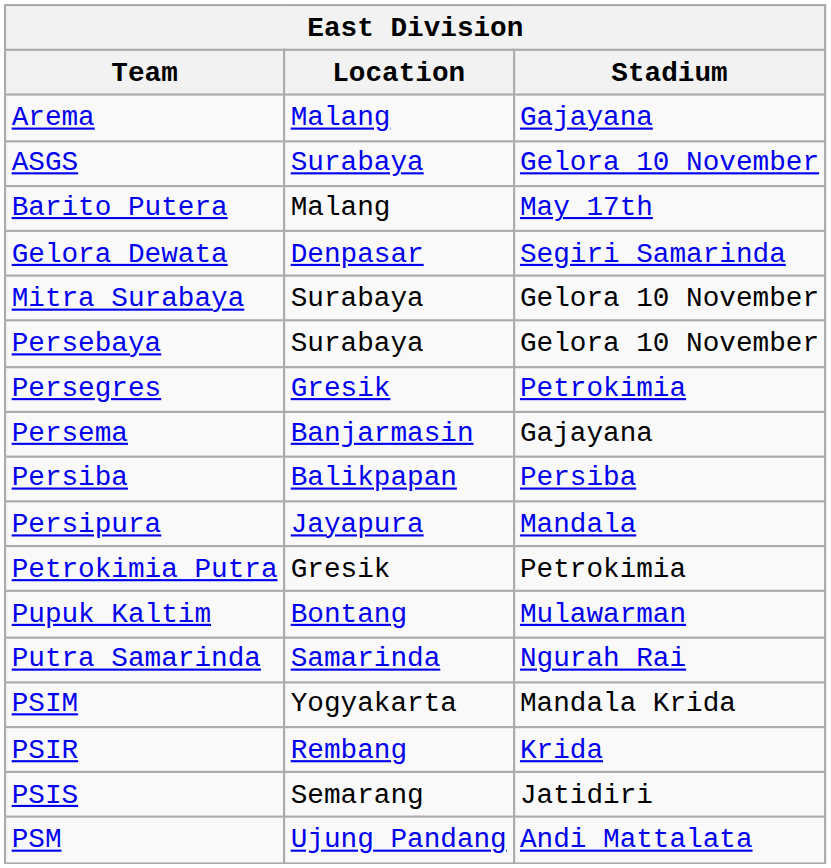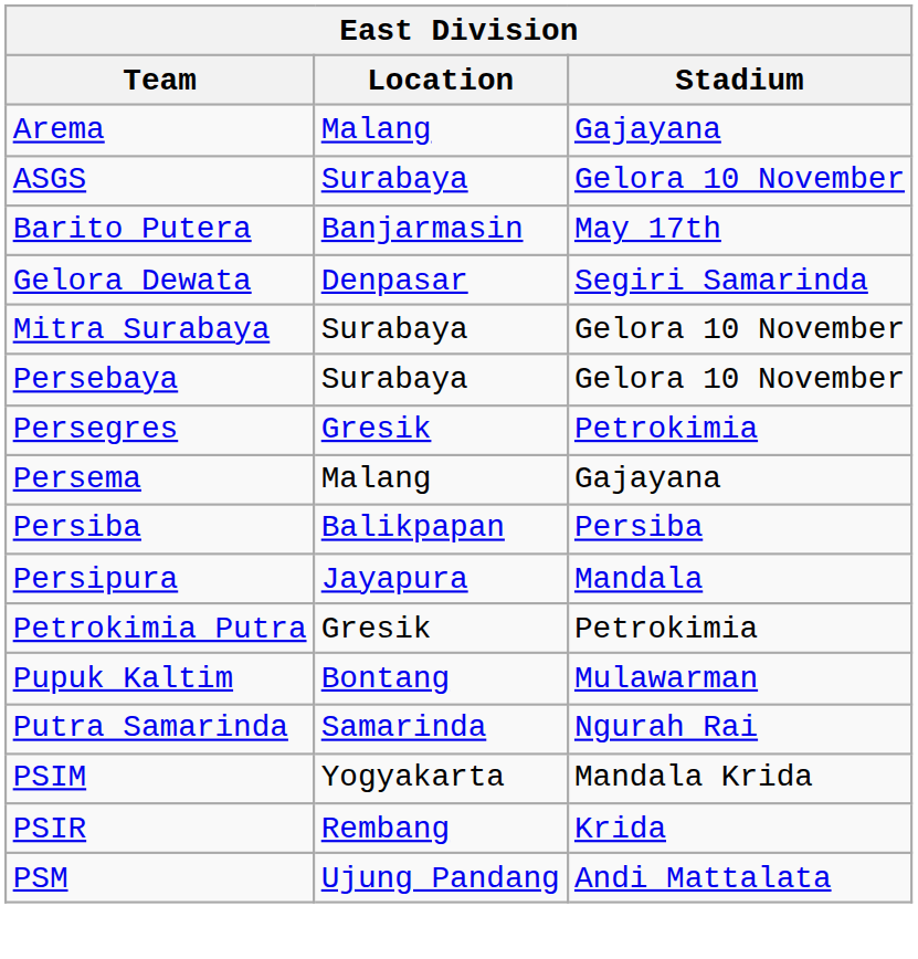 <table class="wikitable" style="text-align: left;">
 <tr>
 <th colspan="3">East Division</th>
 </tr>
 <tr>
 <th>Team</th>
 <th>Location</th>
 <th>Stadium</th>
 </tr>
 <tr>
 <td><a href='#'>Arema</a></td>
 <td><a href='#'>Malang</a></td>
 <td><a href='#'>Gajayana</a></td>
 </tr>
 <tr>
 <td><a href='#'>ASGS</a></td>
 <td><a href='#'>Surabaya</a></td>
 <td><a href='#'>Gelora 10 November</a></td>
 </tr>
 <tr>
 <td><a href='#'>Barito Putera</a></td>
-<td>Malang</td>
+<td><a href='#'>Banjarmasin</a></td>
 <td><a href='#'>May 17th</a></td>
 </tr>
 <tr>
 <td><a href='#'>Gelora Dewata</a></td>
 <td><a href='#'>Denpasar</a></td>
 <td><a href='#'>Segiri Samarinda</a></td>
 </tr>
 <tr>
 <td><a href='#'>Mitra Surabaya</a></td>
 <td>Surabaya</td>
 <td>Gelora 10 November</td>
 </tr>
 <tr>
 <td><a href='#'>Persebaya</a></td>
 <td>Surabaya</td>
 <td>Gelora 10 November</td>
 </tr>
 <tr>
 <td><a href='#'>Persegres</a></td>
 <td><a href='#'>Gresik</a></td>
 <td><a href='#'>Petrokimia</a></td>
 </tr>
 <tr>
 <td><a href='#'>Persema</a></td>
-<td><a href='#'>Banjarmasin</a></td>
+<td>Malang</td>
 <td>Gajayana</td>
 </tr>
 <tr>
 <td><a href='#'>Persiba</a></td>
 <td><a href='#'>Balikpapan</a></td>
 <td><a href='#'>Persiba</a></td>
 </tr>
 <tr>
 <td><a href='#'>Persipura</a></td>
 <td><a href='#'>Jayapura</a></td>
 <td><a href='#'>Mandala</a></td>
 </tr>
 <tr>
 <td><a href='#'>Petrokimia Putra</a></td>
 <td>Gresik</td>
 <td>Petrokimia</td>
 </tr>
 <tr>
 <td><a href='#'>Pupuk Kaltim</a></td>
 <td><a href='#'>Bontang</a></td>
 <td><a href='#'>Mulawarman</a></td>
 </tr>
 <tr>
 <td><a href='#'>Putra Samarinda</a></td>
 <td><a href='#'>Samarinda</a></td>
 <td><a href='#'>Ngurah Rai</a></td>
 </tr>
 <tr>
 <td><a href='#'>PSIM</a></td>
 <td>Yogyakarta</td>
 <td>Mandala Krida</td>
 </tr>
 <tr>
 <td><a href='#'>PSIR</a></td>
 <td><a href='#'>Rembang</a></td>
 <td><a href='#'>Krida</a></td>
 </tr>
 <tr>
-<td><a href='#'>PSIS</a></td>
-<td>Semarang</td>
-<td>Jatidiri</td>
-</tr>
-<tr>
 <td><a href='#'>PSM</a></td>
 <td><a href='#'>Ujung Pandang</a></td>
 <td><a href='#'>Andi Mattalata</a></td>
 </tr>
 </table>
